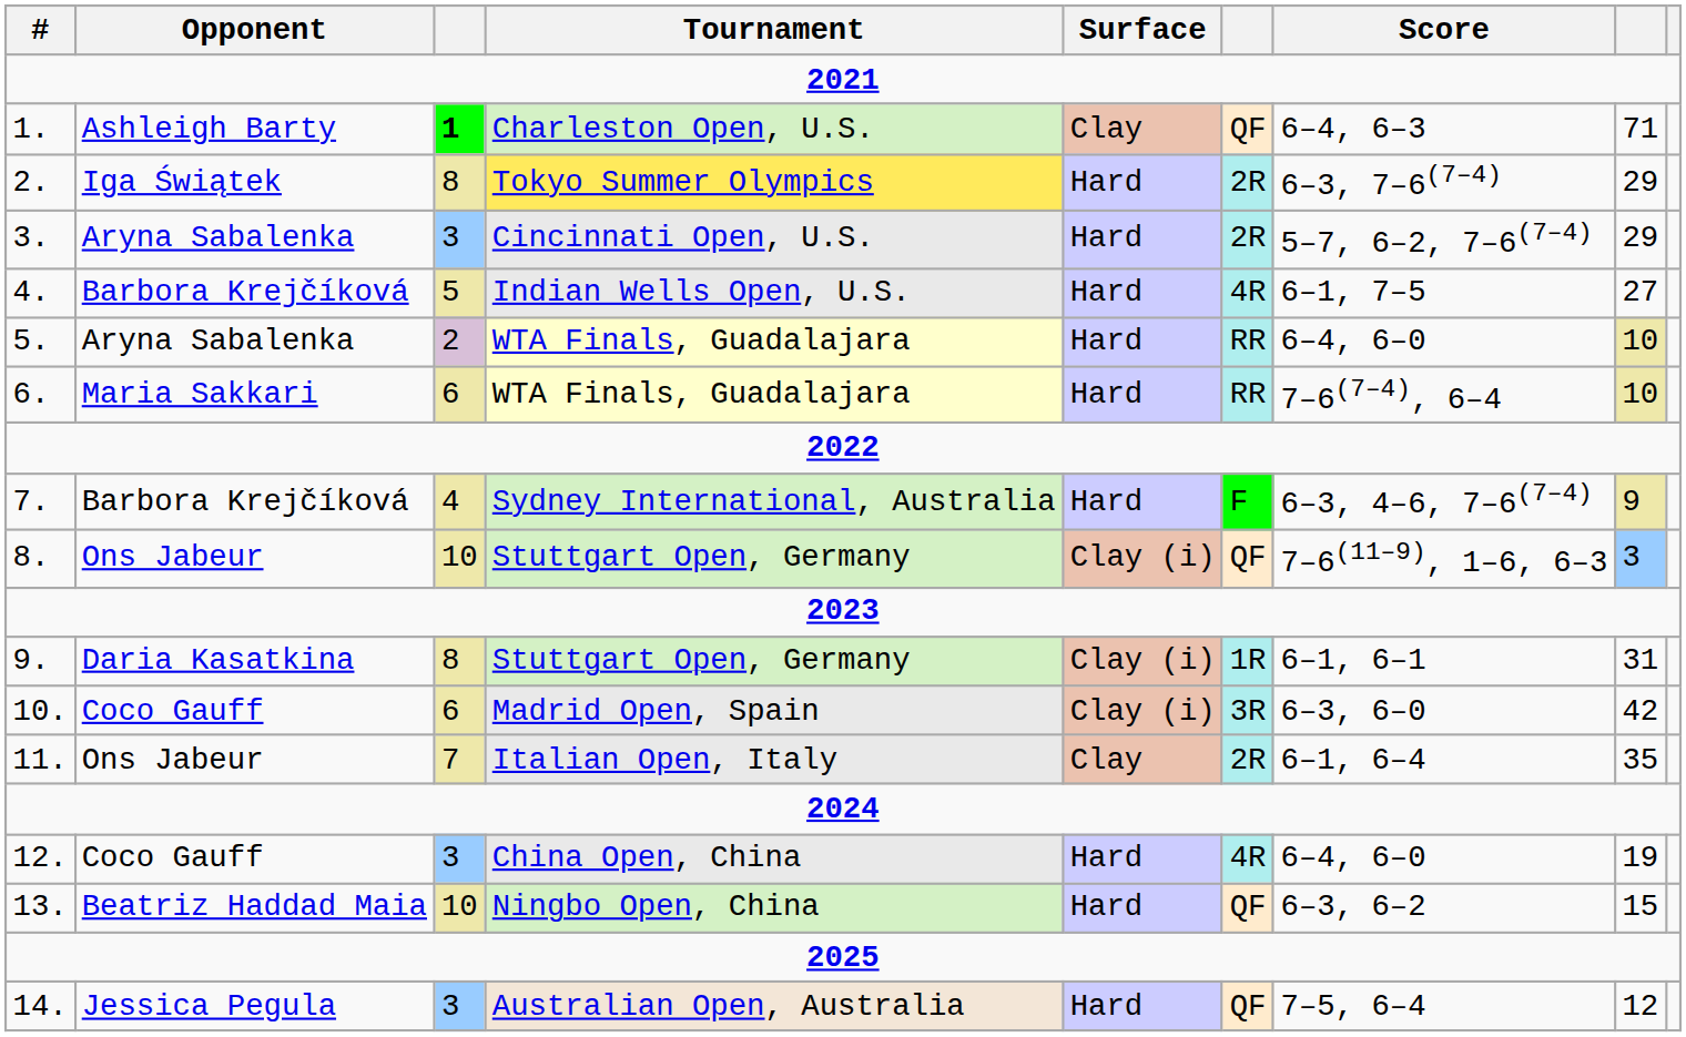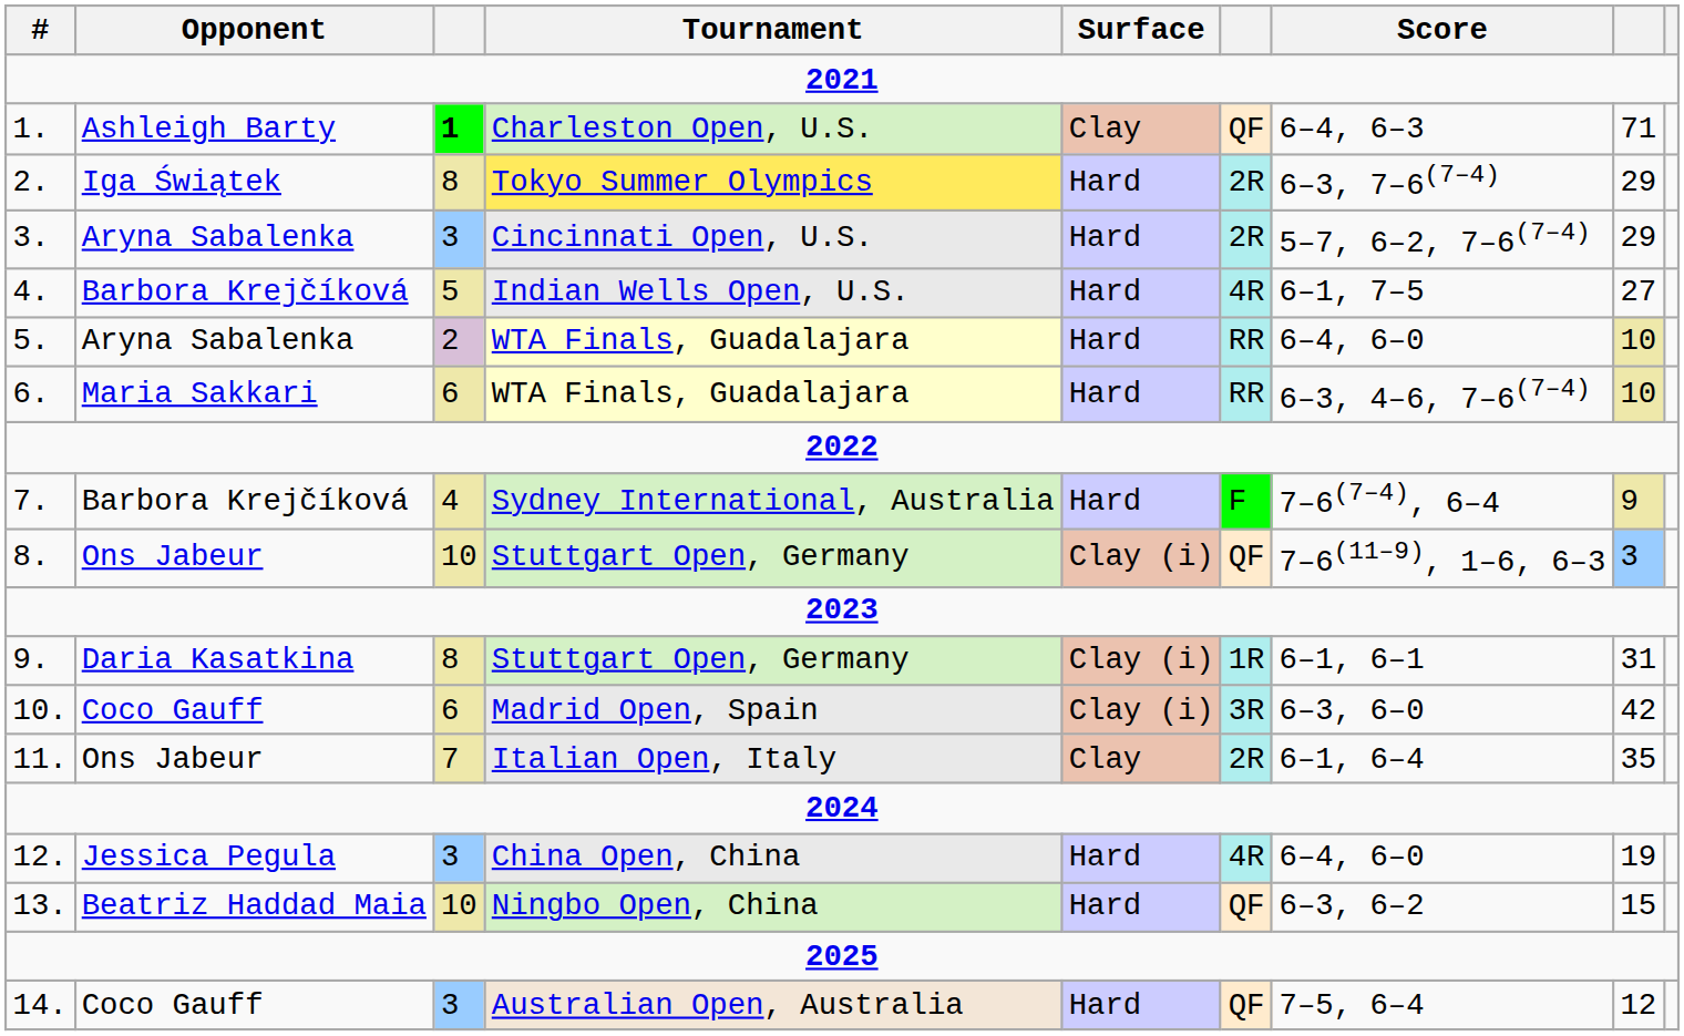 <table class="wikitable sortable">
 <tr>
 <th class="unsortable">#</th>
 <th>Opponent</th>
 <th></th>
 <th>Tournament</th>
 <th>Surface</th>
 <th class="unsortable"></th>
 <th class="unsortable">Score</th>
 <th class="unsortable"></th>
 <th class="unsortable"></th>
 </tr>
 <tr>
 <td colspan=9 style=text-align:center><strong><a href='#'>2021</a></strong></td>
 </tr>
 <tr>
 <td>1.</td>
 <td> <a href='#'>Ashleigh Barty</a></td>
 <td bgcolor=lime><strong>1</strong></td>
 <td bgcolor=d4f1c5><a href='#'>Charleston Open</a>, U.S.</td>
 <td bgcolor=ebc2af>Clay</td>
 <td bgcolor=ffebcd>QF</td>
 <td>6–4, 6–3</td>
 <td>71</td>
 <td></td>
 </tr>
 <tr>
 <td>2.</td>
 <td> <a href='#'>Iga Świątek</a></td>
 <td bgcolor=eee8AA>8</td>
 <td bgcolor=FFEA5C><a href='#'>Tokyo Summer Olympics</a></td>
 <td bgcolor=ccccff>Hard</td>
 <td bgcolor=afeeee>2R</td>
 <td>6–3, 7–6<sup>(7–4)</sup></td>
 <td>29</td>
 <td></td>
 </tr>
 <tr>
 <td>3.</td>
 <td> <a href='#'>Aryna Sabalenka</a></td>
 <td bgcolor=99ccff>3</td>
 <td bgcolor=e9e9e9><a href='#'>Cincinnati Open</a>, U.S.</td>
 <td bgcolor=ccccff>Hard</td>
 <td bgcolor=afeeee>2R</td>
 <td>5–7, 6–2, 7–6<sup>(7–4)</sup></td>
 <td>29</td>
 <td></td>
 </tr>
 <tr>
 <td>4.</td>
 <td> <a href='#'>Barbora Krejčíková</a></td>
 <td bgcolor=eee8AA>5</td>
 <td bgcolor=e9e9e9><a href='#'>Indian Wells Open</a>, U.S.</td>
 <td bgcolor=ccccff>Hard</td>
 <td bgcolor=afeeee>4R</td>
 <td>6–1, 7–5</td>
 <td>27</td>
 <td></td>
 </tr>
 <tr>
 <td>5.</td>
 <td> Aryna Sabalenka</td>
 <td bgcolor=thistle>2</td>
 <td bgcolor=ffffcc><a href='#'>WTA Finals</a>, Guadalajara</td>
 <td bgcolor=ccccff>Hard</td>
 <td bgcolor=afeeee>RR</td>
 <td>6–4, 6–0</td>
 <td bgcolor=eee8AA>10</td>
 <td></td>
 </tr>
 <tr>
 <td>6.</td>
 <td> <a href='#'>Maria Sakkari</a></td>
 <td bgcolor=eee8AA>6</td>
 <td bgcolor=ffffcc>WTA Finals, Guadalajara</td>
 <td bgcolor=ccccff>Hard</td>
 <td bgcolor=afeeee>RR</td>
-<td>7–6<sup>(7–4)</sup>, 6–4</td>
+<td>6–3, 4–6, 7–6<sup>(7–4)</sup></td>
 <td bgcolor=eee8AA>10</td>
 <td></td>
 </tr>
 <tr>
 <td align=center colspan="9"><strong><a href='#'>2022</a></strong></td>
 </tr>
 <tr>
 <td>7.</td>
 <td> Barbora Krejčíková</td>
 <td bgcolor=eee8aa>4</td>
 <td bgcolor=d4f1c5><a href='#'>Sydney International</a>, Australia</td>
 <td bgcolor=#ccf>Hard</td>
 <td bgcolor=lime>F</td>
-<td>6–3, 4–6, 7–6<sup>(7–4)</sup></td>
+<td>7–6<sup>(7–4)</sup>, 6–4</td>
 <td bgcolor=eee8aa>9</td>
 <td></td>
 </tr>
 <tr>
 <td>8.</td>
 <td> <a href='#'>Ons Jabeur</a></td>
 <td bgcolor=eee8aa>10</td>
 <td bgcolor=d4f1c5><a href='#'>Stuttgart Open</a>, Germany</td>
 <td bgcolor=EBC2AF>Clay (i)</td>
 <td bgcolor=ffebcd>QF</td>
 <td>7–6<sup>(11–9)</sup>, 1–6, 6–3</td>
 <td bgcolor=99ccff>3</td>
 <td></td>
 </tr>
 <tr>
 <td align=center colspan=9><strong><a href='#'>2023</a></strong></td>
 </tr>
 <tr>
 <td>9.</td>
 <td> <a href='#'>Daria Kasatkina</a></td>
 <td bgcolor=eee8AA>8</td>
 <td bgcolor=d4f1c5><a href='#'>Stuttgart Open</a>, Germany</td>
 <td bgcolor=ebc2af>Clay (i)</td>
 <td bgcolor=afeeee>1R</td>
 <td>6–1, 6–1</td>
 <td>31</td>
 <td></td>
 </tr>
 <tr>
 <td>10.</td>
 <td> <a href='#'>Coco Gauff</a></td>
 <td bgcolor=eee8AA>6</td>
 <td bgcolor=e9e9e9><a href='#'>Madrid Open</a>, Spain</td>
 <td bgcolor=ebc2af>Clay (i)</td>
 <td bgcolor=afeeee>3R</td>
 <td>6–3, 6–0</td>
 <td>42</td>
 <td></td>
 </tr>
 <tr>
 <td>11.</td>
 <td> Ons Jabeur</td>
 <td bgcolor=eee8AA>7</td>
 <td bgcolor=e9e9e9><a href='#'>Italian Open</a>, Italy</td>
 <td bgcolor=ebc2af>Clay</td>
 <td bgcolor=afeeee>2R</td>
 <td>6–1, 6–4</td>
 <td>35</td>
 <td></td>
 </tr>
 <tr>
 <td colspan=9 style=text-align:center><strong><a href='#'>2024</a></strong></td>
 </tr>
 <tr>
 <td>12.</td>
-<td> Coco Gauff</td>
+<td> <a href='#'>Jessica Pegula</a></td>
 <td bgcolor=99ccff>3</td>
 <td bgcolor=e9e9e9><a href='#'>China Open</a>, China</td>
 <td bgcolor=ccccff>Hard</td>
 <td bgcolor=afeeee>4R</td>
 <td>6–4, 6–0</td>
 <td>19</td>
 <td></td>
 </tr>
 <tr>
 <td>13.</td>
 <td> <a href='#'>Beatriz Haddad Maia</a></td>
 <td bgcolor=eee8AA>10</td>
 <td bgcolor=d4f1c5><a href='#'>Ningbo Open</a>, China</td>
 <td bgcolor=CCCCFF>Hard</td>
 <td bgcolor=ffebcd>QF</td>
 <td>6–3, 6–2</td>
 <td>15</td>
 <td></td>
 </tr>
 <tr>
 <td colspan=9 style=text-align:center><strong><a href='#'>2025</a></strong></td>
 </tr>
 <tr>
 <td>14.</td>
-<td> <a href='#'>Jessica Pegula</a></td>
+<td> Coco Gauff</td>
 <td bgcolor=99ccff>3</td>
 <td bgcolor=f3e6d7><a href='#'>Australian Open</a>, Australia</td>
 <td bgcolor=ccccff>Hard</td>
 <td bgcolor=ffebcd>QF</td>
 <td>7–5, 6–4</td>
 <td>12</td>
 <td></td>
 </tr>
 </table>
